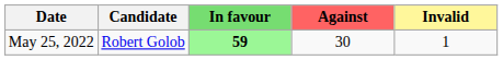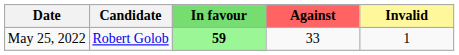 <table class="wikitable" style="text-align: center; font-size:80%;">
 <tr>
 <th>Date</th>
 <th>Candidate</th>
 <th style="width:80px; background:#76dd71;">In favour</th>
 <th style="width:80px; background:#ff6363">Against</th>
 <th style="width:80px; background:#fff79b">Invalid</th>
 </tr>
 <tr>
 <td>May 25, 2022</td>
 <td><a href='#'>Robert Golob</a></td>
 <td style="background:#9bf796;"><strong>59</strong></td>
-<td>30</td>
+<td>33</td>
 <td>1</td>
 </tr>
 </table>
